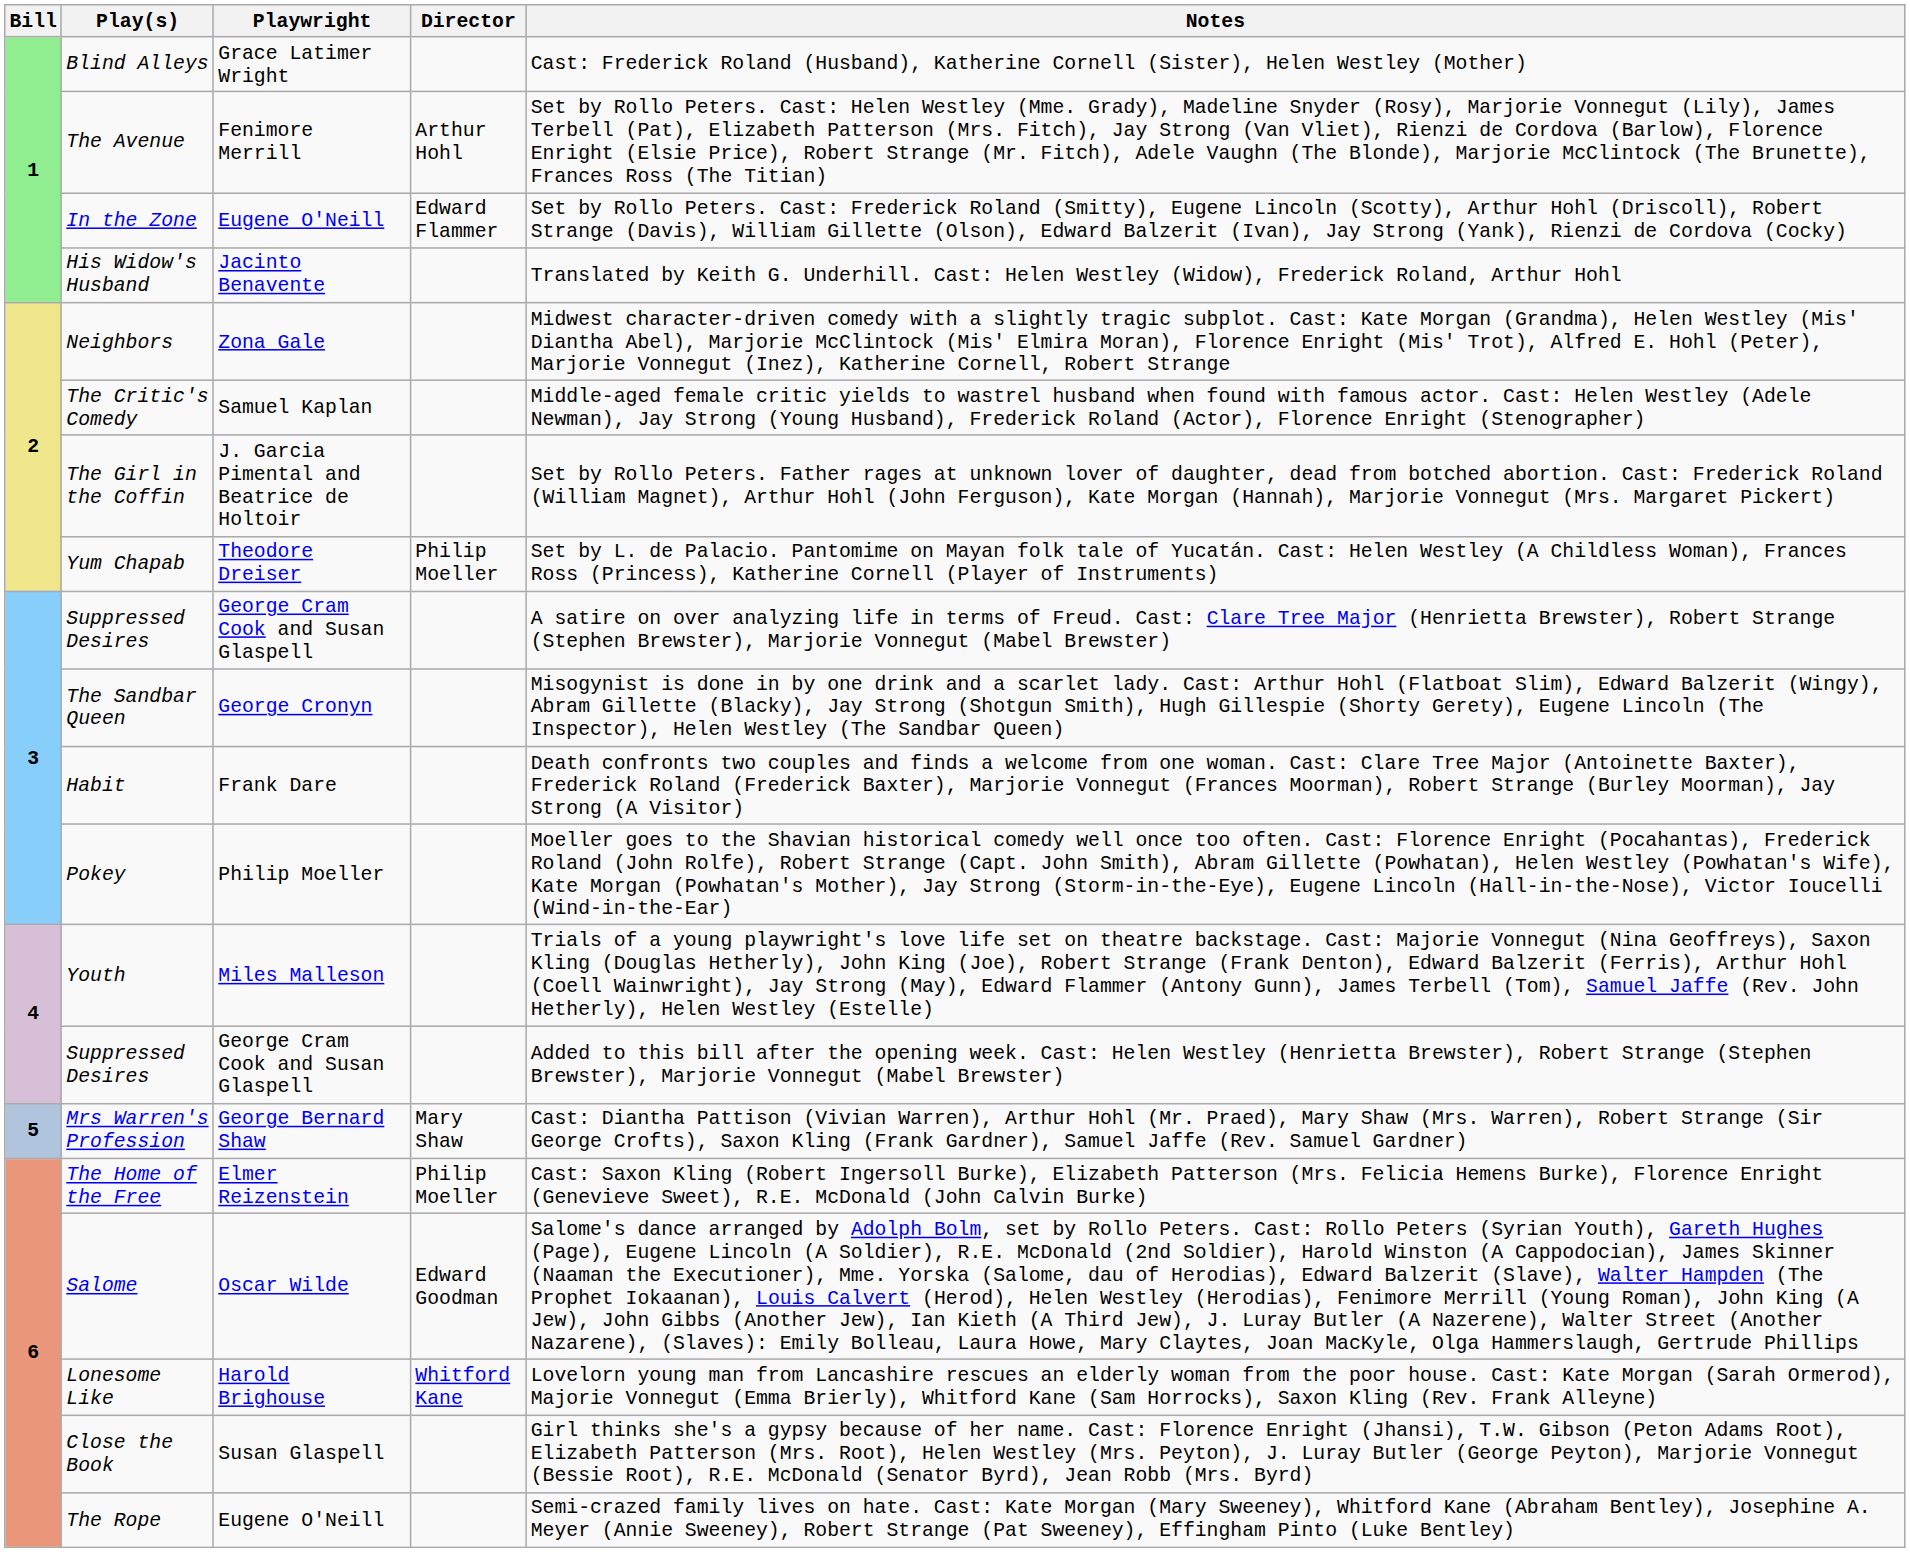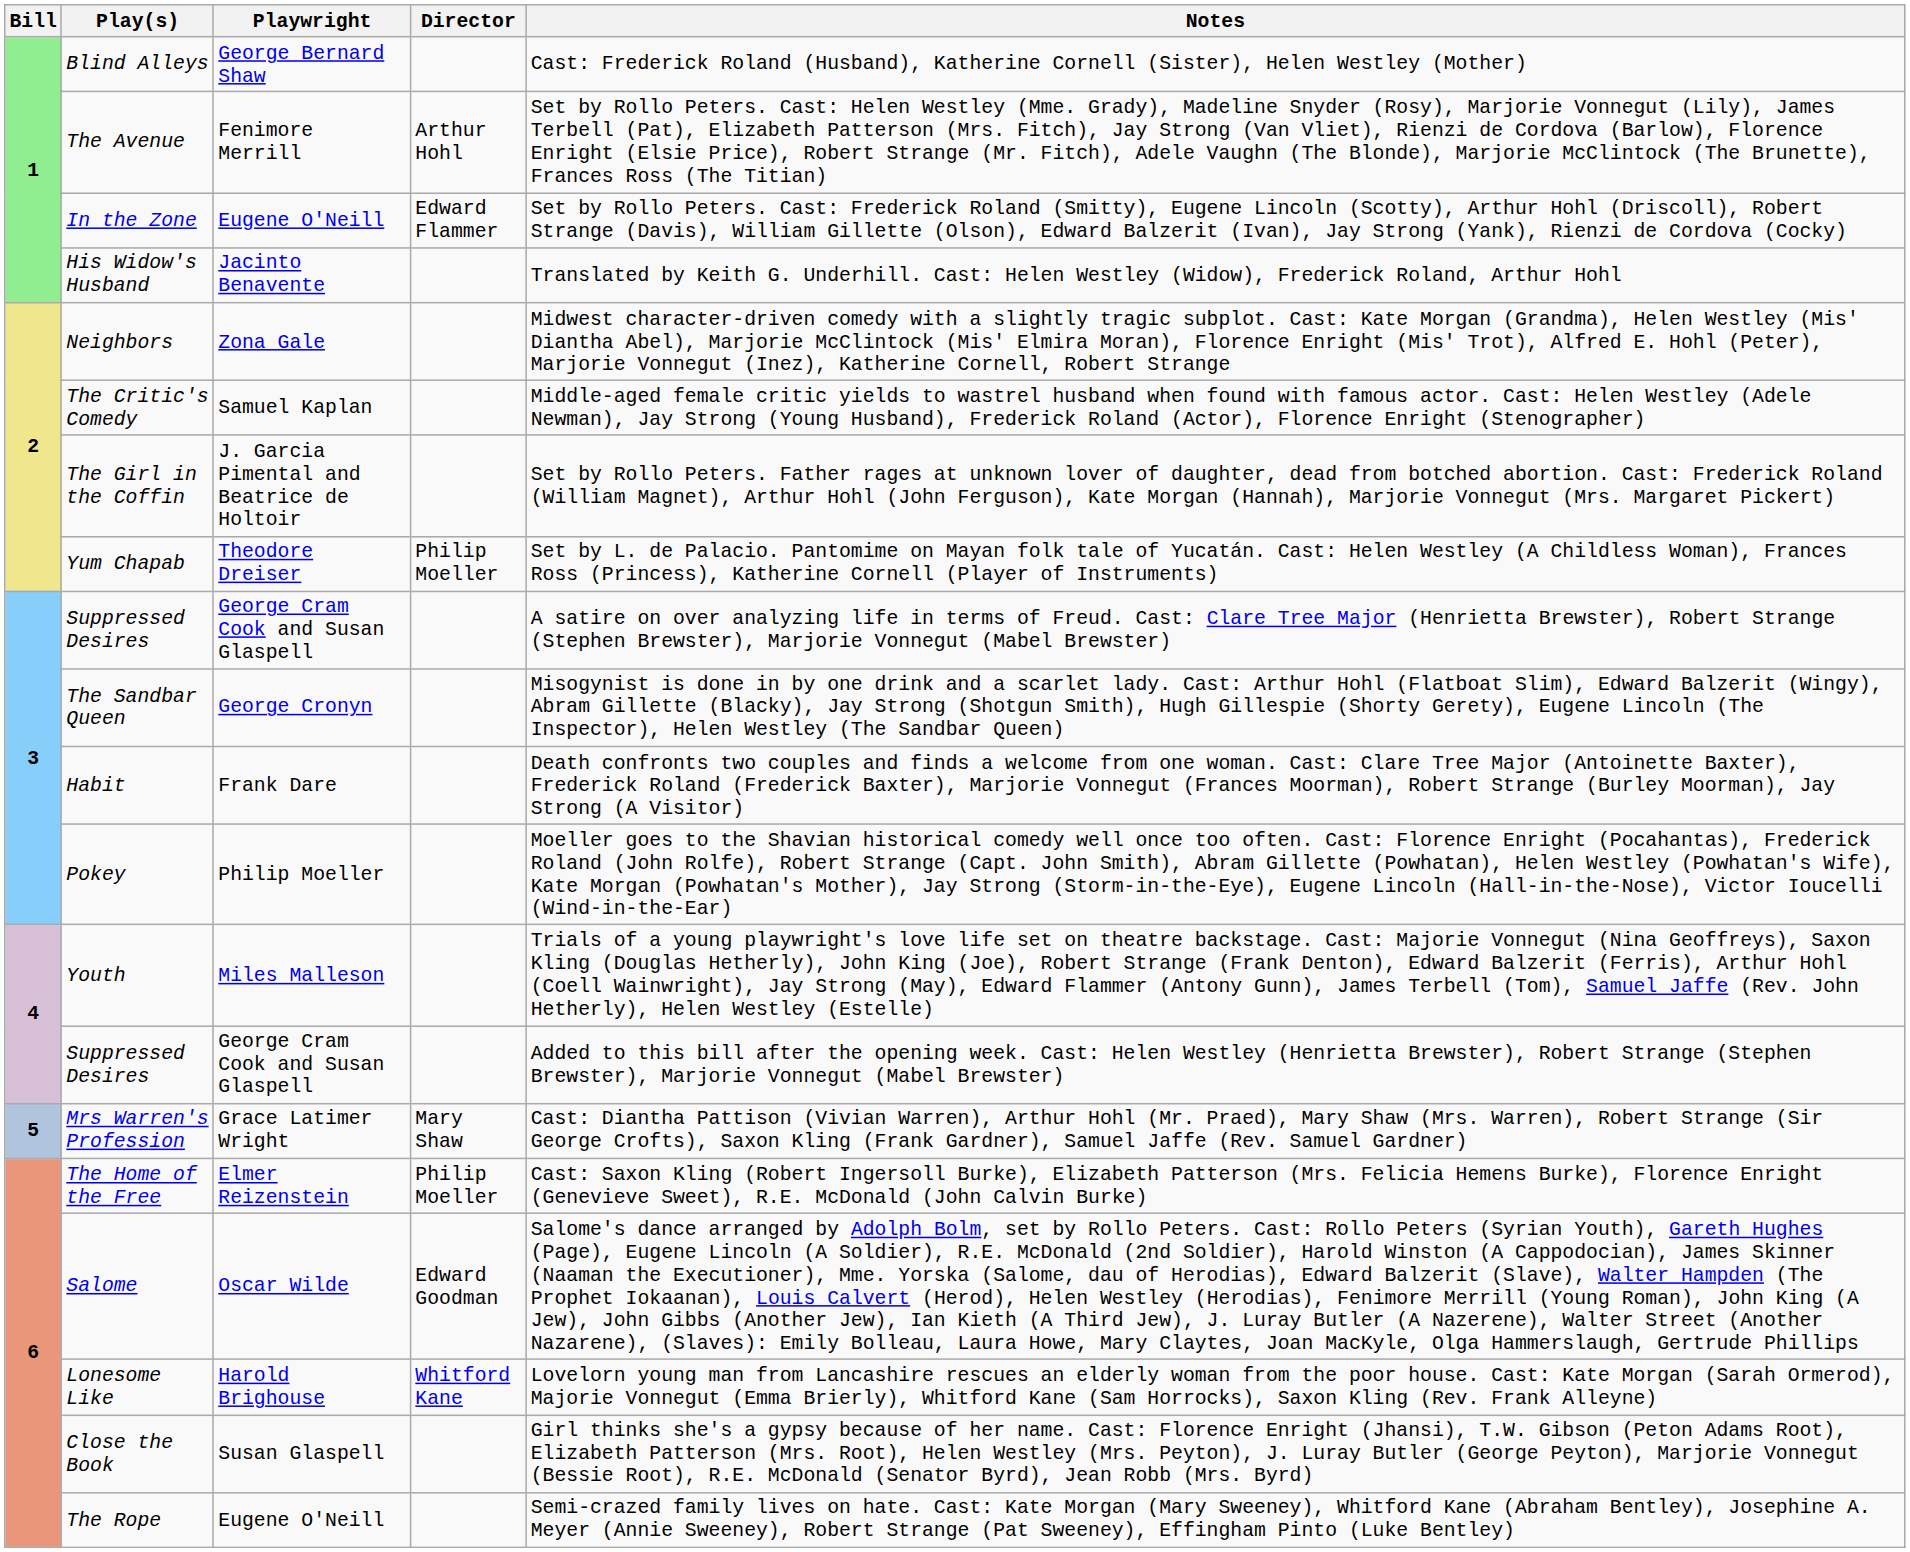 <table class="wikitable sortable plainrowheaders">
 <tr ID="s4">
 <th scope="col">Bill</th>
 <th scope="col">Play(s)</th>
 <th scope="col">Playwright</th>
 <th scope="col">Director</th>
 <th scope="col">Notes</th>
 </tr>
 <tr ID="s4b1">
 <td rowspan=4 style="text-align: center; background: lightgreen;"><strong>1</strong></td>
 <td><em>Blind Alleys</em></td>
-<td>Grace Latimer Wright</td>
+<td><a href='#'>George Bernard Shaw</a></td>
 <td></td>
 <td>Cast: Frederick Roland (Husband), Katherine Cornell (Sister), Helen Westley (Mother)</td>
 </tr>
 <tr>
 <td><em>The Avenue</em></td>
 <td>Fenimore Merrill</td>
 <td>Arthur Hohl</td>
 <td>Set by Rollo Peters.  Cast: Helen Westley (Mme. Grady), Madeline Snyder (Rosy), Marjorie Vonnegut (Lily), James Terbell (Pat), Elizabeth Patterson (Mrs. Fitch), Jay Strong (Van Vliet), Rienzi de Cordova (Barlow), Florence Enright (Elsie Price), Robert Strange (Mr. Fitch), Adele Vaughn (The Blonde), Marjorie McClintock (The Brunette), Frances Ross (The Titian)</td>
 </tr>
 <tr>
 <td><em><a href='#'>In the Zone</a></em></td>
 <td><a href='#'>Eugene O'Neill</a></td>
 <td>Edward Flammer</td>
 <td>Set by Rollo Peters.  Cast: Frederick Roland (Smitty), Eugene Lincoln (Scotty), Arthur Hohl (Driscoll), Robert Strange (Davis), William Gillette (Olson), Edward Balzerit (Ivan), Jay Strong (Yank), Rienzi de Cordova (Cocky)</td>
 </tr>
 <tr>
 <td><em>His Widow's Husband</em></td>
 <td><a href='#'>Jacinto Benavente</a></td>
 <td></td>
 <td>Translated by Keith G. Underhill.  Cast: Helen Westley (Widow), Frederick Roland, Arthur Hohl</td>
 </tr>
 <tr ID="s4b2">
 <td rowspan=4 style="text-align: center; background: khaki;"><strong>2</strong></td>
 <td><em>Neighbors</em></td>
 <td><a href='#'>Zona Gale</a></td>
 <td></td>
 <td>Midwest character-driven comedy with a slightly tragic subplot. Cast: Kate Morgan (Grandma), Helen Westley (Mis' Diantha Abel), Marjorie McClintock (Mis' Elmira Moran), Florence Enright (Mis' Trot), Alfred E. Hohl (Peter), Marjorie Vonnegut (Inez), Katherine Cornell, Robert Strange</td>
 </tr>
 <tr>
 <td><em>The Critic's Comedy</em></td>
 <td>Samuel Kaplan</td>
 <td></td>
 <td>Middle-aged female critic yields to wastrel husband when found with famous actor. Cast: Helen Westley (Adele Newman), Jay Strong (Young Husband), Frederick Roland (Actor), Florence Enright (Stenographer)</td>
 </tr>
 <tr>
 <td><em>The Girl in the Coffin</em></td>
 <td>J. Garcia Pimental and Beatrice de Holtoir</td>
 <td></td>
 <td>Set by Rollo Peters. Father rages at unknown lover of daughter, dead from botched abortion. Cast: Frederick Roland (William Magnet), Arthur Hohl (John Ferguson), Kate Morgan (Hannah), Marjorie Vonnegut (Mrs. Margaret Pickert)</td>
 </tr>
 <tr>
 <td><em>Yum Chapab</em></td>
 <td><a href='#'>Theodore Dreiser</a></td>
 <td>Philip Moeller</td>
 <td>Set by L. de Palacio. Pantomime on Mayan folk tale of Yucatán. Cast: Helen Westley (A Childless Woman), Frances Ross (Princess), Katherine Cornell (Player of Instruments)</td>
 </tr>
 <tr ID="s4b3">
 <td rowspan=4 style="text-align: center; background: lightskyblue;"><strong>3</strong></td>
 <td><em>Suppressed Desires</em></td>
 <td><a href='#'>George Cram Cook</a> and Susan Glaspell</td>
 <td></td>
 <td>A satire on over analyzing life in terms of Freud. Cast: <a href='#'>Clare Tree Major</a> (Henrietta Brewster), Robert Strange (Stephen Brewster), Marjorie Vonnegut (Mabel Brewster)</td>
 </tr>
 <tr>
 <td><em>The Sandbar Queen</em></td>
 <td><a href='#'>George Cronyn</a></td>
 <td></td>
 <td>Misogynist is done in by one drink and a scarlet lady. Cast: Arthur Hohl (Flatboat Slim), Edward Balzerit (Wingy), Abram Gillette (Blacky), Jay Strong (Shotgun Smith), Hugh Gillespie (Shorty Gerety), Eugene Lincoln (The Inspector), Helen Westley (The Sandbar Queen)</td>
 </tr>
 <tr>
 <td><em>Habit</em></td>
 <td>Frank Dare</td>
 <td></td>
 <td>Death confronts two couples and finds a welcome from one woman. Cast: Clare Tree Major (Antoinette Baxter), Frederick Roland (Frederick Baxter), Marjorie Vonnegut (Frances Moorman), Robert Strange (Burley Moorman), Jay Strong (A Visitor)</td>
 </tr>
 <tr>
 <td><em>Pokey</em></td>
 <td>Philip Moeller</td>
 <td></td>
 <td>Moeller goes to the Shavian historical comedy well once too often. Cast: Florence Enright (Pocahantas), Frederick Roland (John Rolfe), Robert Strange (Capt. John Smith), Abram Gillette (Powhatan), Helen Westley (Powhatan's Wife), Kate Morgan (Powhatan's Mother), Jay Strong (Storm-in-the-Eye), Eugene Lincoln (Hall-in-the-Nose), Victor Ioucelli (Wind-in-the-Ear)</td>
 </tr>
 <tr ID="s4b4">
 <td rowspan=2 style="text-align: center; background: thistle;"><strong>4</strong></td>
 <td><em>Youth</em></td>
 <td><a href='#'>Miles Malleson</a></td>
 <td></td>
 <td>Trials of a young playwright's love life set on theatre backstage. Cast: Majorie Vonnegut (Nina Geoffreys), Saxon Kling (Douglas Hetherly), John King (Joe), Robert Strange (Frank Denton), Edward Balzerit (Ferris), Arthur Hohl (Coell Wainwright), Jay Strong (May), Edward Flammer (Antony Gunn), James Terbell (Tom), <a href='#'>Samuel Jaffe</a> (Rev. John Hetherly), Helen Westley (Estelle)</td>
 </tr>
 <tr>
 <td><em>Suppressed Desires</em></td>
 <td>George Cram Cook and Susan Glaspell</td>
 <td></td>
 <td>Added to this bill after the opening week. Cast: Helen Westley (Henrietta Brewster), Robert Strange (Stephen Brewster), Marjorie Vonnegut (Mabel Brewster)</td>
 </tr>
 <tr ID="s4b5">
 <td style="text-align: center; background: lightsteelblue;"><strong>5</strong></td>
 <td><em><a href='#'>Mrs Warren's Profession</a></em></td>
-<td><a href='#'>George Bernard Shaw</a></td>
+<td>Grace Latimer Wright</td>
 <td>Mary Shaw</td>
 <td>Cast: Diantha Pattison (Vivian Warren), Arthur Hohl (Mr. Praed), Mary Shaw (Mrs. Warren), Robert Strange (Sir George Crofts), Saxon Kling (Frank Gardner), Samuel Jaffe (Rev. Samuel Gardner)</td>
 </tr>
 <tr ID="s4b6">
 <td rowspan=5 style="text-align: center; background: darksalmon;"><strong>6</strong></td>
 <td><em><a href='#'>The Home of the Free</a></em></td>
 <td><a href='#'>Elmer Reizenstein</a></td>
 <td>Philip Moeller</td>
 <td>Cast: Saxon Kling (Robert Ingersoll Burke), Elizabeth Patterson (Mrs. Felicia Hemens Burke), Florence Enright (Genevieve Sweet), R.E. McDonald (John Calvin Burke)</td>
 </tr>
 <tr>
 <td><em><a href='#'>Salome</a></em></td>
 <td><a href='#'>Oscar Wilde</a></td>
 <td>Edward Goodman</td>
 <td>Salome's dance arranged by <a href='#'>Adolph Bolm</a>, set by Rollo Peters. Cast: Rollo Peters (Syrian Youth), <a href='#'>Gareth Hughes</a> (Page), Eugene Lincoln (A Soldier), R.E. McDonald (2nd Soldier), Harold Winston (A Cappodocian), James Skinner (Naaman the Executioner), Mme. Yorska (Salome, dau of Herodias), Edward Balzerit (Slave), <a href='#'>Walter Hampden</a> (The Prophet Iokaanan), <a href='#'>Louis Calvert</a> (Herod), Helen Westley (Herodias), Fenimore Merrill (Young Roman), John King (A Jew), John Gibbs (Another Jew), Ian Kieth (A Third Jew), J. Luray Butler (A Nazerene), Walter Street (Another Nazarene), (Slaves): Emily Bolleau, Laura Howe, Mary Claytes, Joan MacKyle, Olga Hammerslaugh, Gertrude Phillips</td>
 </tr>
 <tr>
 <td><em>Lonesome Like</em></td>
 <td><a href='#'>Harold Brighouse</a></td>
 <td><a href='#'>Whitford Kane</a></td>
 <td>Lovelorn young man from Lancashire rescues an elderly woman from the poor house. Cast: Kate Morgan (Sarah Ormerod), Majorie Vonnegut (Emma Brierly), Whitford Kane (Sam Horrocks), Saxon Kling (Rev. Frank Alleyne)</td>
 </tr>
 <tr>
 <td><em>Close the Book</em></td>
 <td>Susan Glaspell</td>
 <td></td>
 <td>Girl thinks she's a gypsy because of her name. Cast: Florence Enright (Jhansi), T.W. Gibson (Peton Adams Root), Elizabeth Patterson (Mrs. Root), Helen Westley (Mrs. Peyton), J. Luray Butler (George Peyton), Marjorie Vonnegut (Bessie Root), R.E. McDonald (Senator Byrd), Jean Robb (Mrs. Byrd)</td>
 </tr>
 <tr>
 <td><em>The Rope</em></td>
 <td>Eugene O'Neill</td>
 <td></td>
 <td>Semi-crazed family lives on hate. Cast: Kate Morgan (Mary Sweeney), Whitford Kane (Abraham Bentley), Josephine A. Meyer (Annie Sweeney), Robert Strange (Pat Sweeney), Effingham Pinto (Luke Bentley)</td>
 </tr>
 <tr>
 </tr>
 </table>
